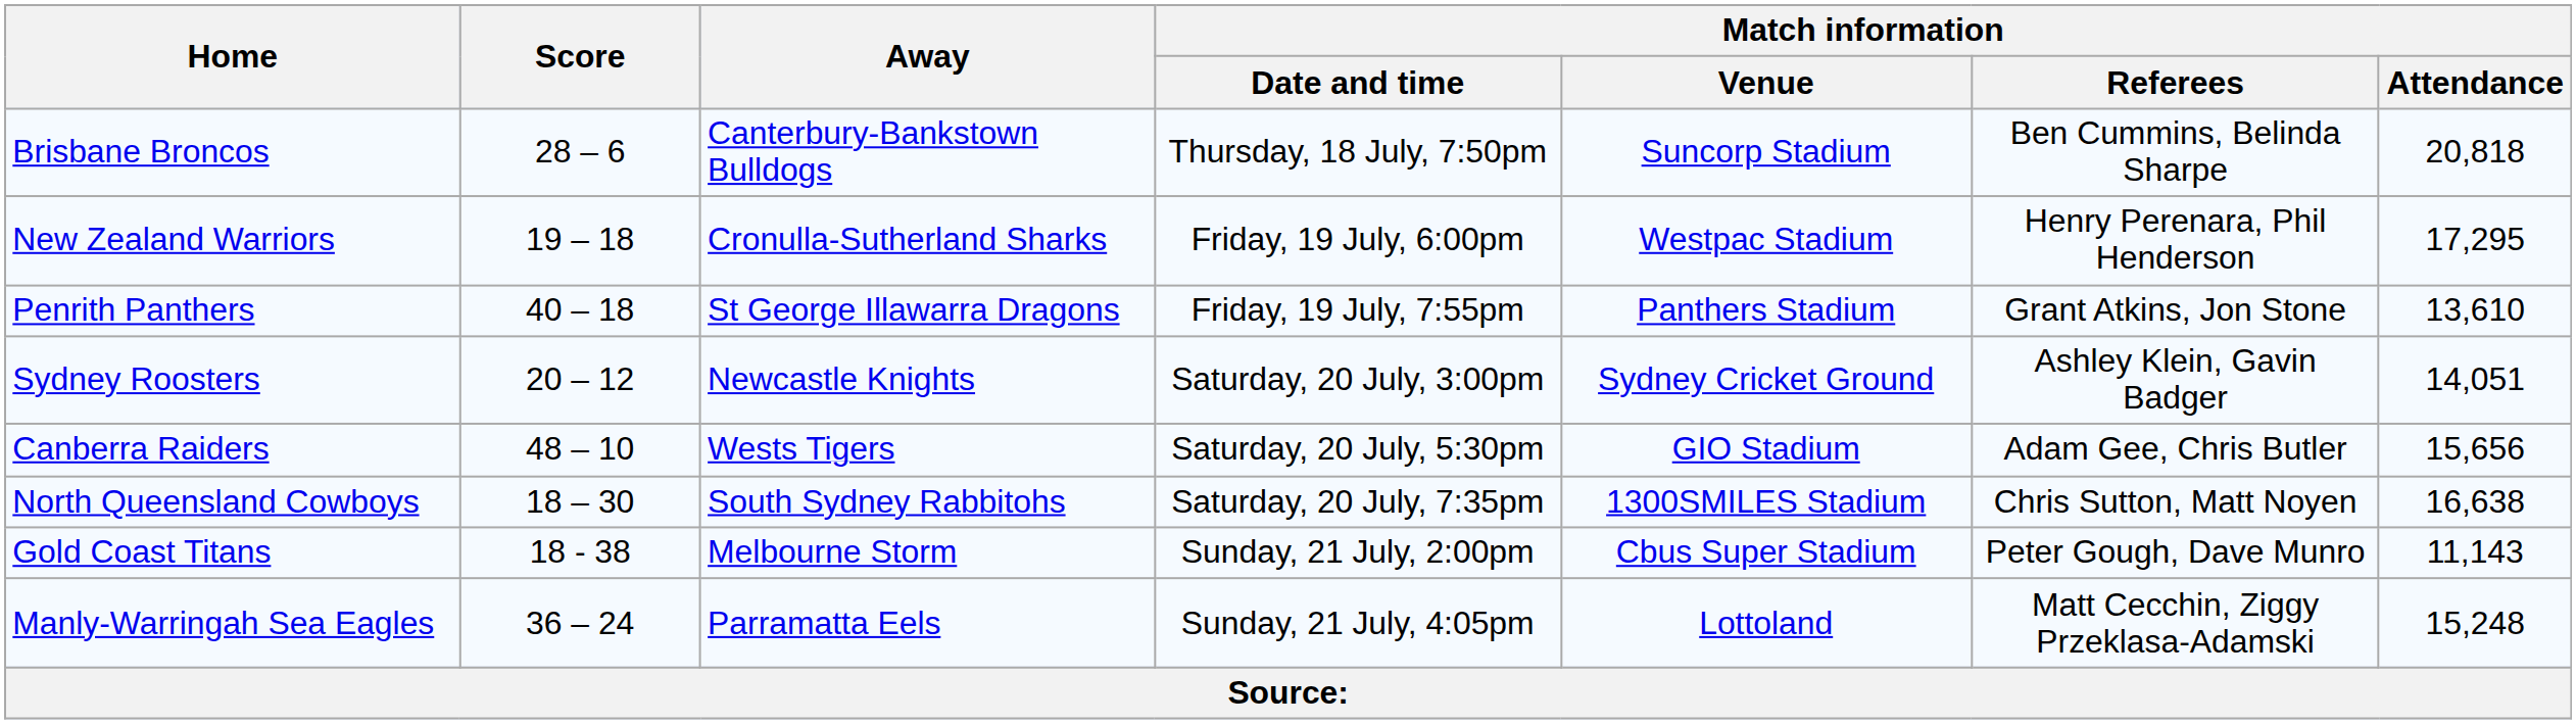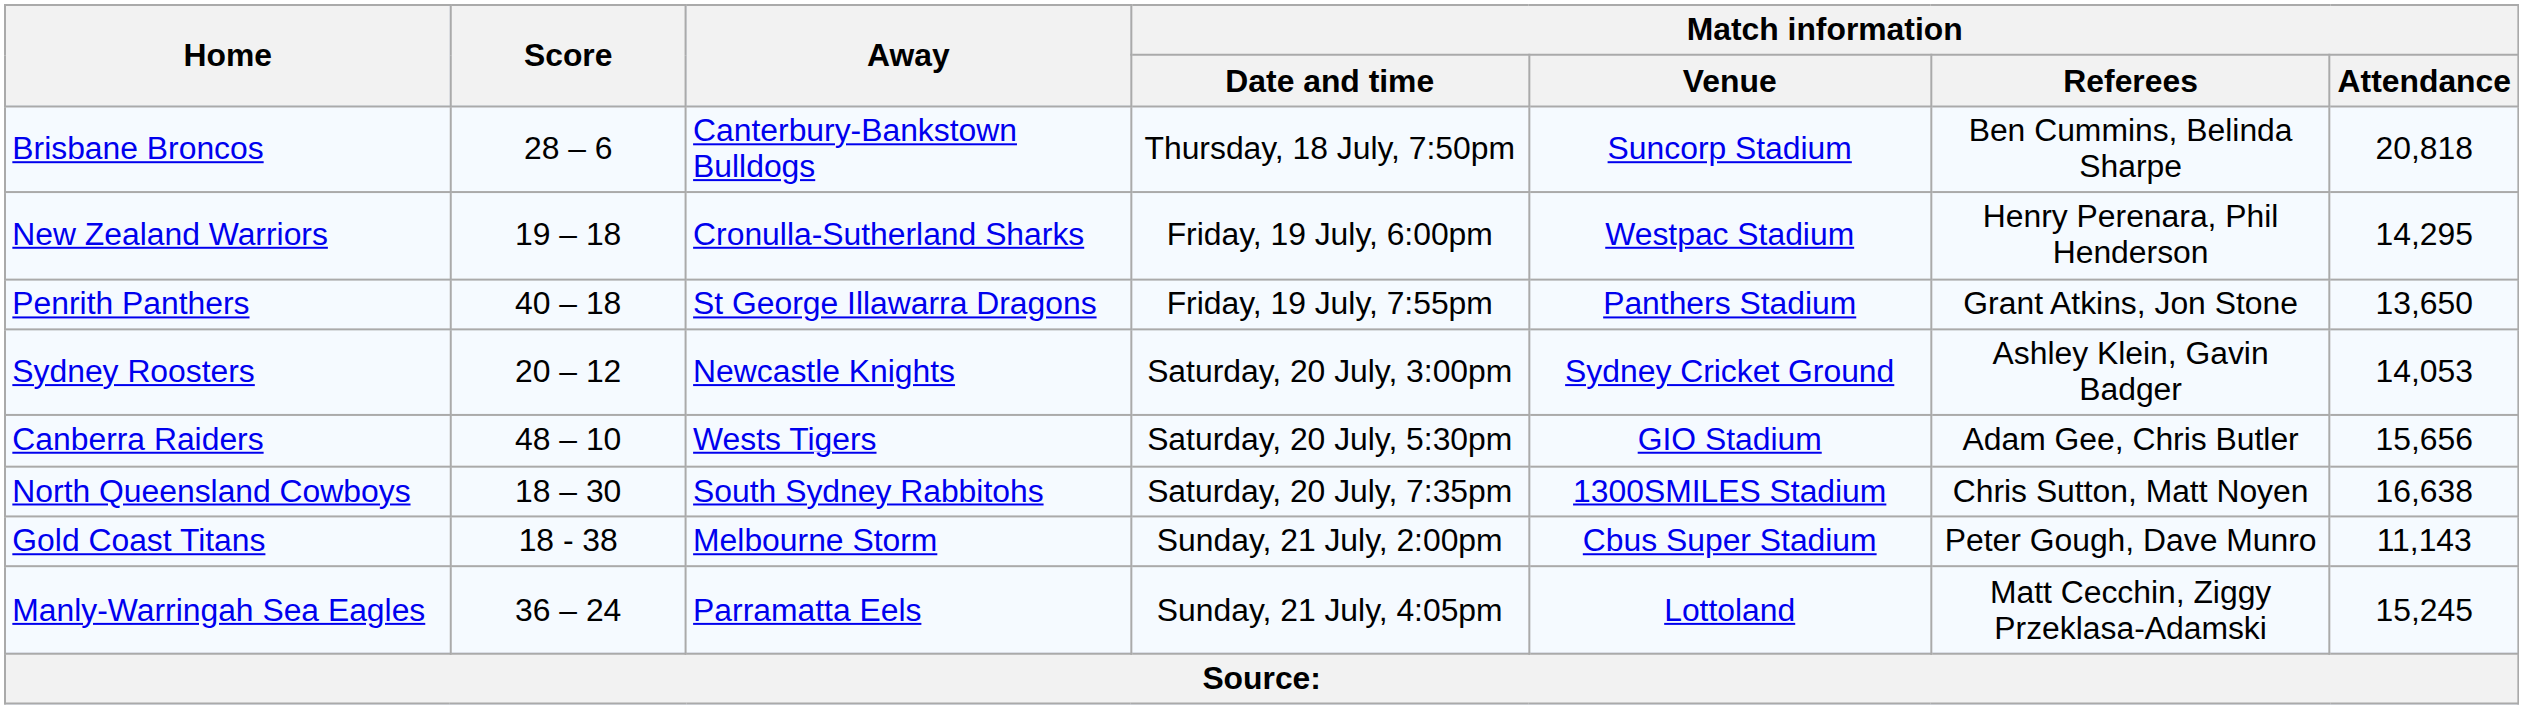 <table class="wikitable" style="border-collapse:collapse; text-align:center; width:100%;">
 <tr style="background:#c1d8ff;">
 <th rowspan="2" style="width:19%;">Home</th>
 <th rowspan="2" style="width:10%;">Score</th>
 <th rowspan="2" style="width:19%;">Away</th>
 <th colspan="6">Match information</th>
 </tr>
 <tr style="background:#efefef;">
 <th width="17%">Date and time</th>
 <th width="17%">Venue</th>
 <th width="17%">Referees</th>
 <th width="5%">Attendance</th>
 </tr>
 <tr style="text-align:center; background:#f5faff;">
 <td align="left"> <a href='#'>Brisbane Broncos</a></td>
 <td>28 – 6</td>
 <td align="left"> <a href='#'>Canterbury-Bankstown Bulldogs</a></td>
 <td>Thursday, 18 July, 7:50pm</td>
 <td><a href='#'>Suncorp Stadium</a></td>
 <td>Ben Cummins, Belinda Sharpe</td>
 <td>20,818</td>
 </tr>
 <tr style="text-align:center; background:#f5faff;">
 <td align="left"> <a href='#'>New Zealand Warriors</a></td>
 <td>19 – 18</td>
 <td align="left"> <a href='#'>Cronulla-Sutherland Sharks</a></td>
 <td>Friday, 19 July, 6:00pm</td>
 <td><a href='#'>Westpac Stadium</a></td>
 <td>Henry Perenara, Phil Henderson</td>
-<td>17,295</td>
+<td>14,295</td>
 </tr>
 <tr style="text-align:center; background:#f5faff;">
 <td align="left"> <a href='#'>Penrith Panthers</a></td>
 <td>40 – 18</td>
 <td align="left"> <a href='#'>St George Illawarra Dragons</a></td>
 <td>Friday, 19 July, 7:55pm</td>
 <td><a href='#'>Panthers Stadium</a></td>
 <td>Grant Atkins, Jon Stone</td>
-<td>13,610</td>
+<td>13,650</td>
 </tr>
 <tr style="text-align:center; background:#f5faff;">
 <td align="left"> <a href='#'>Sydney Roosters</a></td>
 <td>20 – 12</td>
 <td align="left"> <a href='#'>Newcastle Knights</a></td>
 <td>Saturday, 20 July, 3:00pm</td>
 <td><a href='#'>Sydney Cricket Ground</a></td>
 <td>Ashley Klein, Gavin Badger</td>
-<td>14,051</td>
+<td>14,053</td>
 </tr>
 <tr style="text-align:center; background:#f5faff;">
 <td align="left"> <a href='#'>Canberra Raiders</a></td>
 <td>48 – 10</td>
 <td align="left"> <a href='#'>Wests Tigers</a></td>
 <td>Saturday, 20 July, 5:30pm</td>
 <td><a href='#'>GIO Stadium</a></td>
 <td>Adam Gee, Chris Butler</td>
 <td>15,656</td>
 </tr>
 <tr style="text-align:center; background:#f5faff;">
 <td align="left"> <a href='#'>North Queensland Cowboys</a></td>
 <td>18 – 30</td>
 <td align="left"> <a href='#'>South Sydney Rabbitohs</a></td>
 <td>Saturday, 20 July, 7:35pm</td>
 <td><a href='#'>1300SMILES Stadium</a></td>
 <td>Chris Sutton, Matt Noyen</td>
 <td>16,638</td>
 </tr>
 <tr style="text-align:center; background:#f5faff;">
 <td align="left"> <a href='#'>Gold Coast Titans</a></td>
 <td>18 - 38</td>
 <td align="left"> <a href='#'>Melbourne Storm</a></td>
 <td>Sunday, 21 July, 2:00pm</td>
 <td><a href='#'>Cbus Super Stadium</a></td>
 <td>Peter Gough, Dave Munro</td>
 <td>11,143</td>
 </tr>
 <tr style="text-align:center; background:#f5faff;">
 <td align="left"> <a href='#'>Manly-Warringah Sea Eagles</a></td>
 <td>36 – 24</td>
 <td align="left"> <a href='#'>Parramatta Eels</a></td>
 <td>Sunday, 21 July, 4:05pm</td>
 <td><a href='#'>Lottoland</a></td>
 <td>Matt Cecchin, Ziggy Przeklasa-Adamski</td>
-<td>15,248</td>
+<td>15,245</td>
 </tr>
 <tr style="background:#c1d8ff;">
 <th colspan="7">Source:</th>
 </tr>
 </table>
